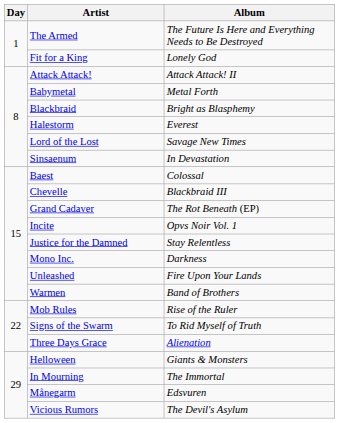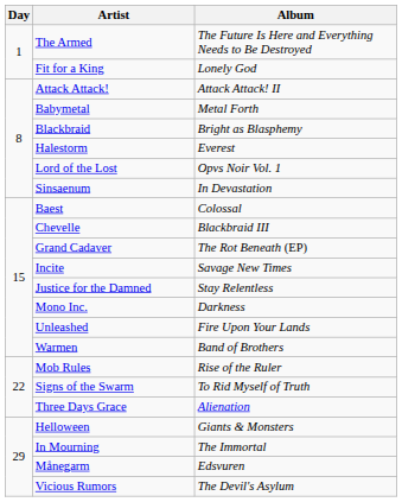 <table class="wikitable" id="table_August">
 <tr>
 <th style="width:20px;">Day</th>
 <th style="width:200px;">Artist</th>
 <th style="width:250px;">Album</th>
 </tr>
 <tr>
 <td style="text-align:center;" rowspan="2">1</td>
 <td><a href='#'>The Armed</a></td>
 <td><em>The Future Is Here and Everything Needs to Be Destroyed</em></td>
 </tr>
 <tr>
 <td><a href='#'>Fit for a King</a></td>
 <td><em>Lonely God</em></td>
 </tr>
 <tr>
 <td style="text-align:center;" rowspan="6">8</td>
 <td><a href='#'>Attack Attack!</a></td>
 <td><em>Attack Attack! II</em></td>
 </tr>
 <tr>
 <td><a href='#'>Babymetal</a></td>
 <td><em>Metal Forth</em></td>
 </tr>
 <tr>
 <td><a href='#'>Blackbraid</a></td>
 <td><em>Bright as Blasphemy</em></td>
 </tr>
 <tr>
 <td><a href='#'>Halestorm</a></td>
 <td><em>Everest</em></td>
 </tr>
 <tr>
 <td><a href='#'>Lord of the Lost</a></td>
-<td><em>Savage New Times</em></td>
+<td><em>Opvs Noir Vol. 1</em></td>
 </tr>
 <tr>
 <td><a href='#'>Sinsaenum</a></td>
 <td><em>In Devastation</em></td>
 </tr>
 <tr>
 <td style="text-align:center;" rowspan="8">15</td>
 <td><a href='#'>Baest</a></td>
 <td><em>Colossal</em></td>
 </tr>
 <tr>
 <td><a href='#'>Chevelle</a></td>
 <td><em>Blackbraid III</em></td>
 </tr>
 <tr>
 <td><a href='#'>Grand Cadaver</a></td>
 <td><em>The Rot Beneath</em> (EP)</td>
 </tr>
 <tr>
 <td><a href='#'>Incite</a></td>
-<td><em>Opvs Noir Vol. 1</em></td>
+<td><em>Savage New Times</em></td>
 </tr>
 <tr>
 <td><a href='#'>Justice for the Damned</a></td>
 <td><em>Stay Relentless</em></td>
 </tr>
 <tr>
 <td><a href='#'>Mono Inc.</a></td>
 <td><em>Darkness</em></td>
 </tr>
 <tr>
 <td><a href='#'>Unleashed</a></td>
 <td><em>Fire Upon Your Lands</em></td>
 </tr>
 <tr>
 <td><a href='#'>Warmen</a></td>
 <td><em>Band of Brothers</em></td>
 </tr>
 <tr>
 <td style="text-align:center;" rowspan="3">22</td>
 <td><a href='#'>Mob Rules</a></td>
 <td><em>Rise of the Ruler</em></td>
 </tr>
 <tr>
 <td><a href='#'>Signs of the Swarm</a></td>
 <td><em>To Rid Myself of Truth</em></td>
 </tr>
 <tr>
 <td><a href='#'>Three Days Grace</a></td>
 <td><em><a href='#'>Alienation</a></em></td>
 </tr>
 <tr>
 <td style="text-align:center;" rowspan="4">29</td>
 <td><a href='#'>Helloween</a></td>
 <td><em>Giants & Monsters</em></td>
 </tr>
 <tr>
 <td><a href='#'>In Mourning</a></td>
 <td><em>The Immortal</em></td>
 </tr>
 <tr>
 <td><a href='#'>Månegarm</a></td>
 <td><em>Edsvuren</em></td>
 </tr>
 <tr>
 <td><a href='#'>Vicious Rumors</a></td>
 <td><em>The Devil's Asylum</em></td>
 </tr>
 </table>
